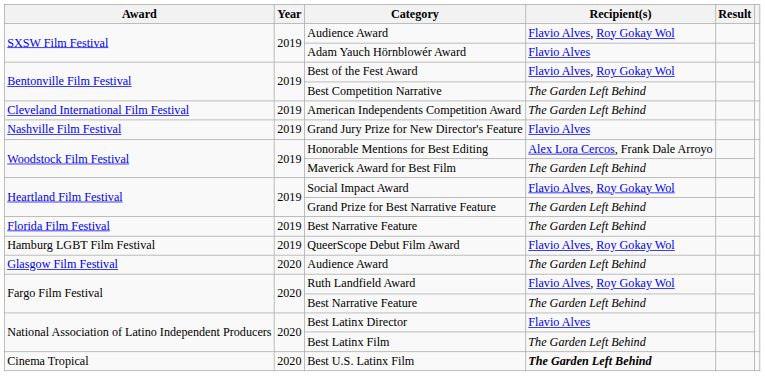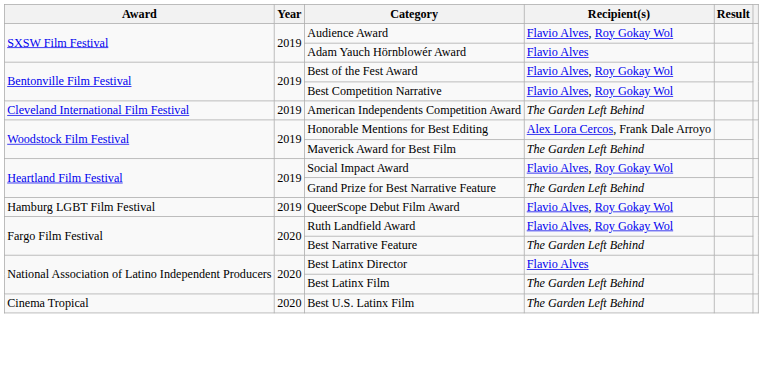 <table class="wikitable sortable plainrowheaders">
 <tr>
 <th scope="col">Award</th>
 <th scope="col">Year</th>
 <th scope="col">Category</th>
 <th scope="col">Recipient(s)</th>
 <th scope="col">Result</th>
 <th scope="col" class="unsortable"></th>
 </tr>
 <tr>
 <td rowspan=2><a href='#'>SXSW Film Festival</a></td>
 <td rowspan=2 align="center">2019</td>
 <td>Audience Award</td>
 <td><a href='#'>Flavio Alves</a>, <a href='#'>Roy Gokay Wol</a></td>
 <td></td>
 <td rowspan=2 align="center"></td>
 </tr>
 <tr>
 <td>Adam Yauch Hörnblowér Award</td>
 <td><a href='#'>Flavio Alves</a></td>
 <td></td>
 </tr>
 <tr>
 <td rowspan=2><a href='#'>Bentonville Film Festival</a></td>
 <td rowspan=2 align="center">2019</td>
 <td>Best of the Fest Award</td>
 <td><a href='#'>Flavio Alves</a>, <a href='#'>Roy Gokay Wol</a></td>
 <td></td>
 <td rowspan=2 align="center"></td>
 </tr>
 <tr>
 <td>Best Competition Narrative</td>
-<td rowspan=><em>The Garden Left Behind</em></td>
+<td><a href='#'>Flavio Alves</a>, <a href='#'>Roy Gokay Wol</a></td>
 <td></td>
 </tr>
 <tr>
 <td><a href='#'>Cleveland International Film Festival</a></td>
 <td rowspan=1 align="center">2019</td>
 <td>American Independents Competition Award</td>
 <td rowspan=><em>The Garden Left Behind</em></td>
-<td></td>
-<td align="center"></td>
-</tr>
-<tr>
-<td><a href='#'>Nashville Film Festival</a></td>
-<td rowspan=1 align="center">2019</td>
-<td>Grand Jury Prize for New Director's Feature</td>
-<td><a href='#'>Flavio Alves</a></td>
 <td></td>
 <td align="center"></td>
 </tr>
 <tr>
 <td rowspan=2><a href='#'>Woodstock Film Festival</a></td>
 <td rowspan=2 align="center">2019</td>
 <td>Honorable Mentions for Best Editing</td>
 <td><a href='#'>Alex Lora Cercos</a>, Frank Dale Arroyo</td>
 <td></td>
 <td rowspan=2 align="center"></td>
 </tr>
 <tr>
 <td>Maverick Award for Best Film</td>
 <td rowspan=><em>The Garden Left Behind</em></td>
 <td></td>
 </tr>
 <tr>
 <td rowspan=2><a href='#'>Heartland Film Festival</a></td>
 <td rowspan=2 align="center">2019</td>
 <td>Social Impact Award</td>
 <td><a href='#'>Flavio Alves</a>, <a href='#'>Roy Gokay Wol</a></td>
 <td></td>
 <td rowspan=2 align="center"></td>
 </tr>
 <tr>
 <td>Grand Prize for Best Narrative Feature</td>
 <td rowspan=><em>The Garden Left Behind</em></td>
 <td></td>
 </tr>
 <tr>
-<td><a href='#'>Florida Film Festival</a></td>
-<td rowspan=1 align="center">2019</td>
-<td>Best Narrative Feature</td>
-<td rowspan=><em>The Garden Left Behind</em></td>
-<td></td>
-<td align="center"></td>
-</tr>
-<tr>
 <td>Hamburg LGBT Film Festival</td>
 <td rowspan=1 align="center">2019</td>
 <td>QueerScope Debut Film Award</td>
 <td><a href='#'>Flavio Alves</a>, <a href='#'>Roy Gokay Wol</a></td>
-<td></td>
-<td align="center"></td>
-</tr>
-<tr>
-<td><a href='#'>Glasgow Film Festival</a></td>
-<td rowspan=1 align="center">2020</td>
-<td>Audience Award</td>
-<td rowspan=><em>The Garden Left Behind</em></td>
 <td></td>
 <td align="center"></td>
 </tr>
 <tr>
 <td rowspan=2>Fargo Film Festival</td>
 <td rowspan=2 align="center">2020</td>
 <td>Ruth Landfield Award</td>
 <td><a href='#'>Flavio Alves</a>, <a href='#'>Roy Gokay Wol</a></td>
 <td></td>
 <td rowspan=2 align="center"></td>
 </tr>
 <tr>
 <td>Best Narrative Feature</td>
 <td rowspan=><em>The Garden Left Behind</em></td>
 <td></td>
 </tr>
 <tr>
 <td rowspan=2>National Association of Latino Independent Producers</td>
 <td rowspan=2 align="center">2020</td>
 <td>Best Latinx Director</td>
 <td><a href='#'>Flavio Alves</a></td>
 <td></td>
 <td rowspan=2 align="center"></td>
 </tr>
 <tr>
 <td>Best Latinx Film</td>
 <td rowspan=><em>The Garden Left Behind</em></td>
 <td></td>
 </tr>
 <tr>
 <td>Cinema Tropical</td>
 <td rowspan=1 align="center">2020</td>
 <td>Best U.S. Latinx Film</td>
-<td rowspan=><strong><em>The Garden Left Behind</em></strong></td>
+<td rowspan=><em>The Garden Left Behind</em></td>
 <td></td>
 <td align="center"></td>
 </tr>
 </table>
